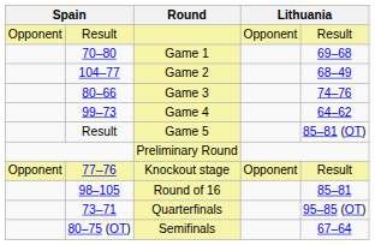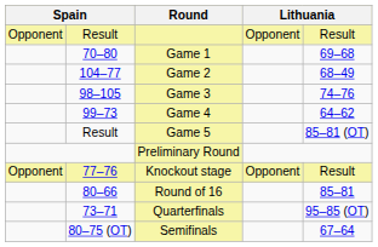 <table class="wikitable collapsible collapsed" style="text-align:center">
 <tr valign=top bgcolor=#F7F6A8>
 <th colspan=2>Spain</th>
 <th>Round</th>
 <th colspan=2>Lithuania</th>
 </tr>
 <tr valign=top bgcolor=#F7F6A8>
 <td>Opponent</td>
 <td>Result</td>
 <td bgcolor=#F7F6A8></td>
 <td>Opponent</td>
 <td>Result</td>
 </tr>
 <tr>
 <td align=left></td>
 <td><a href='#'>70–80</a></td>
 <td bgcolor=#F7F6A8>Game 1</td>
 <td align=left></td>
 <td><a href='#'>69–68</a></td>
 </tr>
 <tr>
 <td align=left></td>
 <td><a href='#'>104–77</a></td>
 <td bgcolor=#F7F6A8>Game 2</td>
 <td align=left></td>
 <td><a href='#'>68–49</a></td>
 </tr>
 <tr>
 <td align=left></td>
-<td><a href='#'>80–66</a></td>
+<td><a href='#'>98–105</a></td>
 <td bgcolor=#F7F6A8>Game 3</td>
 <td align=left></td>
 <td><a href='#'>74–76</a></td>
 </tr>
 <tr>
 <td align=left></td>
 <td><a href='#'>99–73</a></td>
 <td bgcolor=#F7F6A8>Game 4</td>
 <td align=left></td>
 <td><a href='#'>64–62</a></td>
 </tr>
 <tr>
 <td align=left></td>
 <td>Result</td>
 <td bgcolor=#F7F6A8>Game 5</td>
 <td align=left></td>
 <td><a href='#'>85–81</a> (<a href='#'>OT</a>)</td>
 </tr>
 <tr>
 <td colspan="2" align=center><br></td>
 <td bgcolor=#F7F6A8>Preliminary Round</td>
 <td colspan=2 align=center><br></td>
 </tr>
 <tr valign=top bgcolor=#F7F6A8>
 <td>Opponent</td>
 <td><a href='#'>77–76</a></td>
 <td bgcolor=#F7F6A8>Knockout stage</td>
 <td>Opponent</td>
 <td>Result</td>
 </tr>
 <tr>
 <td align=left></td>
-<td><a href='#'>98–105</a></td>
+<td><a href='#'>80–66</a></td>
 <td bgcolor=#F7F6A8>Round of 16</td>
 <td align=left></td>
 <td><a href='#'>85–81</a></td>
 </tr>
 <tr>
 <td align=left></td>
 <td><a href='#'>73–71</a></td>
 <td bgcolor=#F7F6A8>Quarterfinals</td>
 <td align=left></td>
 <td><a href='#'>95–85</a> (<a href='#'>OT</a>)</td>
 </tr>
 <tr>
 <td align=left></td>
 <td><a href='#'>80–75</a> (<a href='#'>OT</a>)</td>
 <td bgcolor=#F7F6A8>Semifinals</td>
 <td align=left></td>
 <td><a href='#'>67–64</a></td>
 </tr>
 </table>
